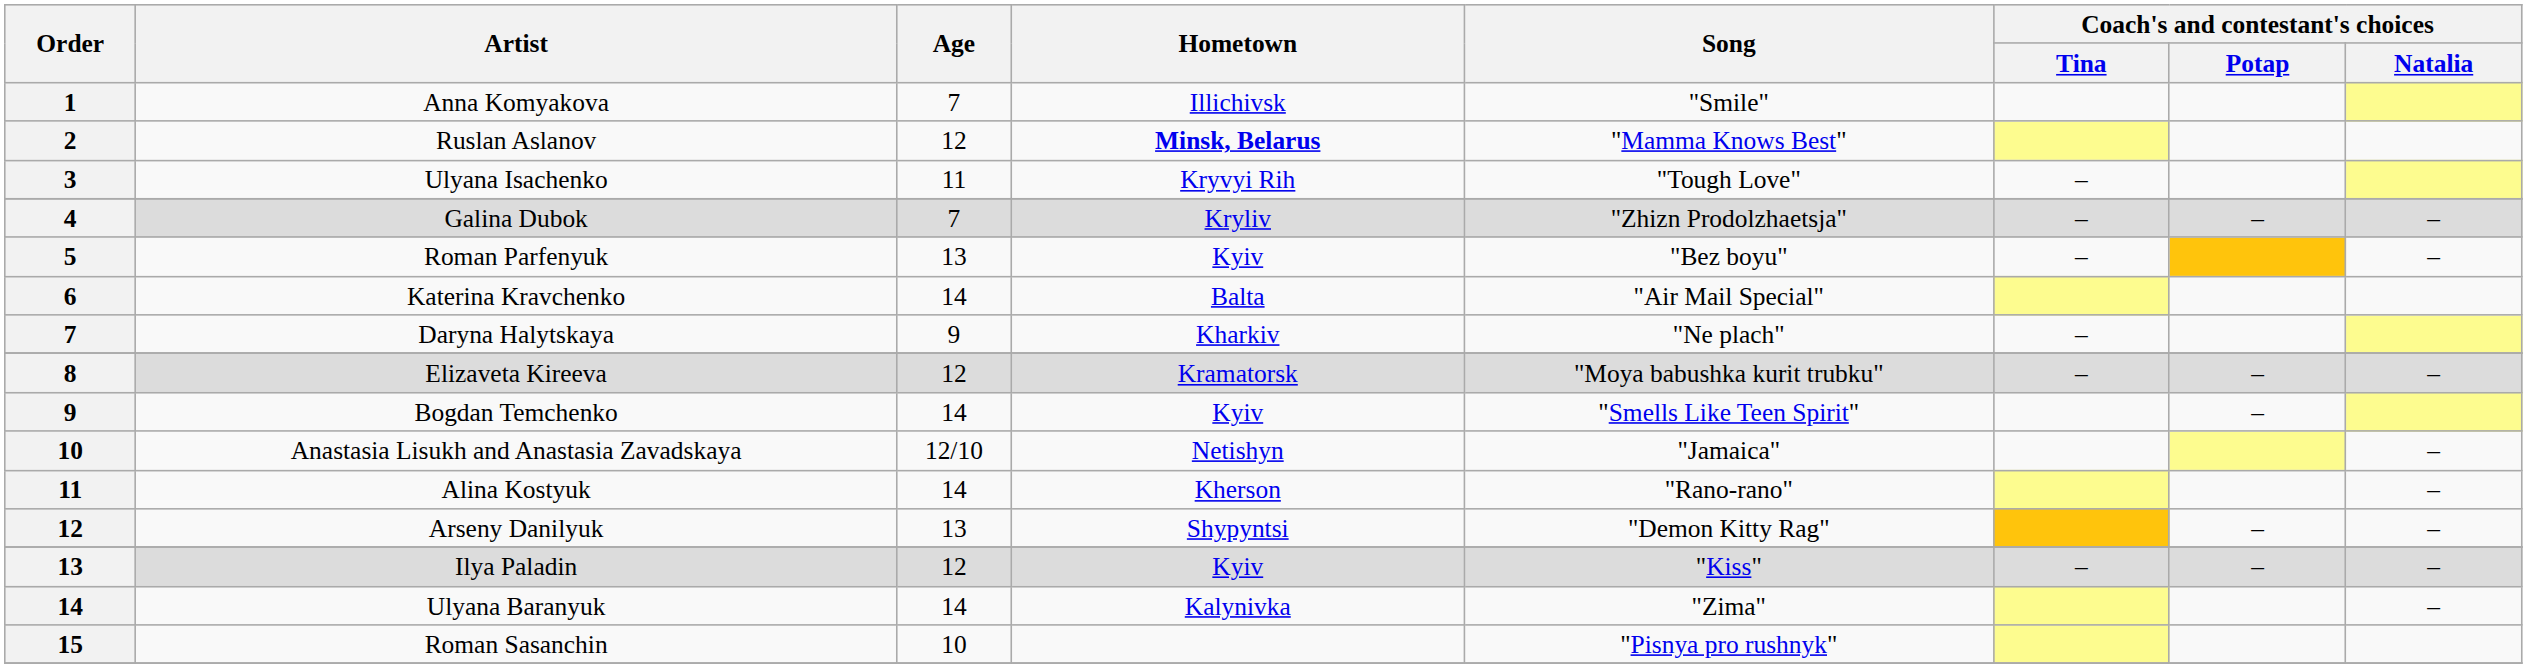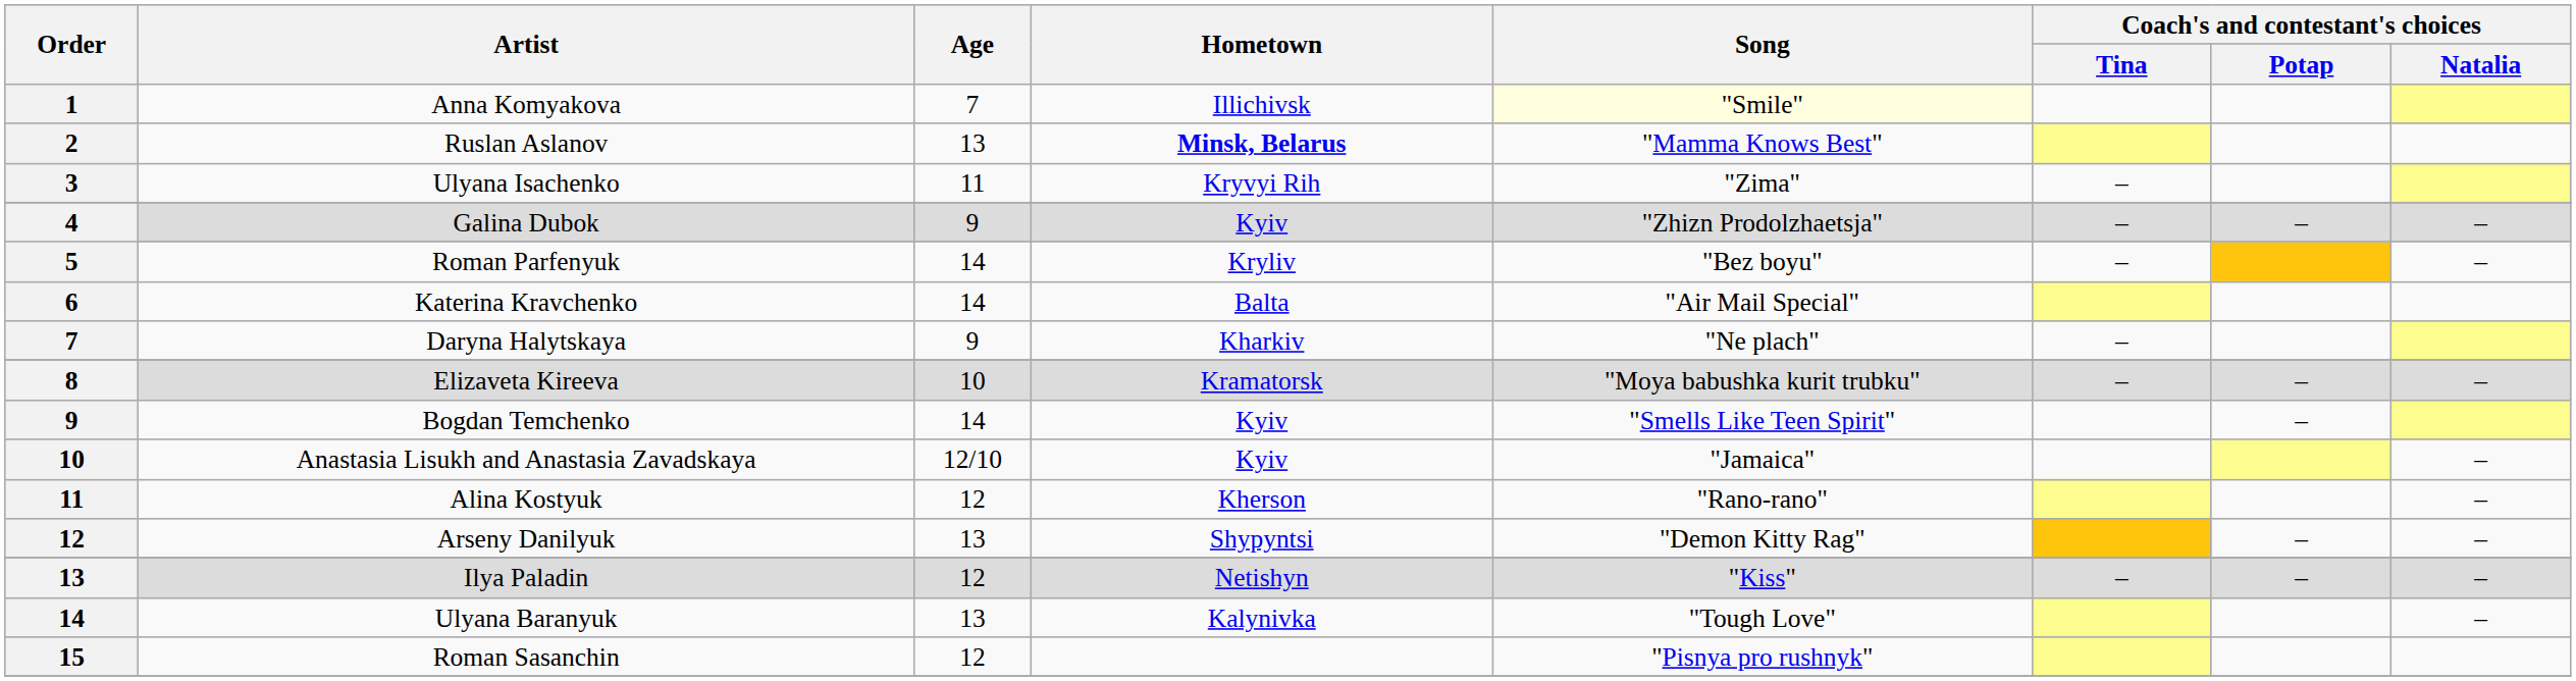 <table class="wikitable" style="text-align:center; line-height:17px; width:100%;">
 <tr>
 <th scope="col" rowspan="2" style="width=05%;">Order</th>
 <th scope="col" rowspan="2" style="width=20%;">Artist</th>
 <th scope="col" rowspan="2" style="width=05%;">Age</th>
 <th scope="col" rowspan="2" style="width:18%;">Hometown</th>
 <th scope="col" rowspan="2" style="width=22%;">Song</th>
 <th scope="col" colspan="4" style="width=28%;">Coach's and contestant's choices</th>
 </tr>
 <tr>
 <th width="07%"><a href='#'>Tina</a></th>
 <th width="07%"><a href='#'>Potap</a></th>
 <th width="07%"><a href='#'>Natalia</a></th>
 </tr>
 <tr>
 <th>1</th>
 <td>Anna Komyakova</td>
 <td>7</td>
 <td><a href='#'>Illichivsk</a></td>
-<td>"Smile"</td>
+<td style="background: lightyellow;">"Smile"</td>
 <td><strong></strong></td>
 <td><strong></strong></td>
 <td style="background:#fdfc8f;"><strong></strong></td>
 </tr>
 <tr>
 <th>2</th>
 <td>Ruslan Aslanov</td>
-<td>12</td>
+<td>13</td>
 <td><strong><a href='#'>Minsk, Belarus</a></strong></td>
 <td>"<a href='#'>Mamma Knows Best</a>"</td>
 <td style="background:#fdfc8f;"><strong></strong></td>
 <td><strong></strong></td>
 <td><strong></strong></td>
 </tr>
 <tr>
 <th>3</th>
 <td>Ulyana Isachenko</td>
 <td>11</td>
 <td><a href='#'>Kryvyi Rih</a></td>
-<td>"Tough Love"</td>
+<td>"Zima"</td>
 <td>–</td>
 <td><strong></strong></td>
 <td style="background:#fdfc8f;"><strong></strong></td>
 </tr>
 <tr>
 </tr>
 <tr style="background:#DCDCDC;">
 <th>4</th>
 <td>Galina Dubok</td>
-<td>7</td>
-<td><a href='#'>Kryliv</a></td>
+<td>9</td>
+<td><a href='#'>Kyiv</a></td>
 <td>"Zhizn Prodolzhaetsja"</td>
 <td>–</td>
 <td>–</td>
 <td>–</td>
 </tr>
 <tr>
 <th>5</th>
 <td>Roman Parfenyuk</td>
-<td>13</td>
-<td><a href='#'>Kyiv</a></td>
+<td>14</td>
+<td><a href='#'>Kryliv</a></td>
 <td>"Bez boyu"</td>
 <td>–</td>
 <td style="background:#ffc40c;"><strong></strong></td>
 <td>–</td>
 </tr>
 <tr>
 <th>6</th>
 <td>Katerina Kravchenko</td>
 <td>14</td>
 <td><a href='#'>Balta</a></td>
 <td>"Air Mail Special"</td>
 <td style="background:#fdfc8f;"><strong></strong></td>
 <td><strong></strong></td>
 <td><strong></strong></td>
 </tr>
 <tr>
 <th>7</th>
 <td>Daryna Halytskaya</td>
 <td>9</td>
 <td><a href='#'>Kharkiv</a></td>
 <td>"Ne plach"</td>
 <td>–</td>
 <td><strong></strong></td>
 <td style="background:#fdfc8f;"><strong></strong></td>
 </tr>
 <tr>
 </tr>
 <tr style="background:#DCDCDC;">
 <th>8</th>
 <td>Elizaveta Kireeva</td>
-<td>12</td>
+<td>10</td>
 <td><a href='#'>Kramatorsk</a></td>
 <td>"Moya babushka kurit trubku"</td>
 <td>–</td>
 <td>–</td>
 <td>–</td>
 </tr>
 <tr>
 <th>9</th>
 <td>Bogdan Temchenko</td>
 <td>14</td>
 <td><a href='#'>Kyiv</a></td>
 <td>"<a href='#'>Smells Like Teen Spirit</a>"</td>
 <td><strong></strong></td>
 <td>–</td>
 <td style="background:#fdfc8f;"><strong></strong></td>
 </tr>
 <tr>
 <th>10</th>
 <td>Anastasia Lisukh and Anastasia Zavadskaya</td>
 <td>12/10</td>
-<td><a href='#'>Netishyn</a></td>
+<td><a href='#'>Kyiv</a></td>
 <td>"Jamaica"</td>
 <td><strong></strong></td>
 <td style="background:#fdfc8f;"><strong></strong></td>
 <td>–</td>
 </tr>
 <tr>
 <th>11</th>
 <td>Alina Kostyuk</td>
-<td>14</td>
+<td>12</td>
 <td><a href='#'>Kherson</a></td>
 <td>"Rano-rano"</td>
 <td style="background:#fdfc8f;"><strong></strong></td>
 <td><strong></strong></td>
 <td>–</td>
 </tr>
 <tr>
 <th>12</th>
 <td>Arseny Danilyuk</td>
 <td>13</td>
 <td><a href='#'>Shypyntsi</a></td>
 <td>"Demon Kitty Rag"</td>
 <td style="background:#ffc40c;"><strong></strong></td>
 <td>–</td>
 <td>–</td>
 </tr>
 <tr>
 </tr>
 <tr style="background:#DCDCDC;">
 <th>13</th>
 <td>Ilya Paladin</td>
 <td>12</td>
-<td><a href='#'>Kyiv</a></td>
+<td><a href='#'>Netishyn</a></td>
 <td>"<a href='#'>Kiss</a>"</td>
 <td>–</td>
 <td>–</td>
 <td>–</td>
 </tr>
 <tr>
 <th>14</th>
 <td>Ulyana Baranyuk</td>
-<td>14</td>
+<td>13</td>
 <td><a href='#'>Kalynivka</a></td>
-<td>"Zima"</td>
+<td>"Tough Love"</td>
 <td style="background:#fdfc8f;"><strong></strong></td>
 <td><strong></strong></td>
 <td>–</td>
 </tr>
 <tr>
 <th>15</th>
 <td>Roman Sasanchin</td>
-<td>10</td>
+<td>12</td>
 <td></td>
 <td>"<a href='#'>Pisnya pro rushnyk</a>"</td>
 <td style="background:#fdfc8f;"><strong></strong></td>
 <td><strong></strong></td>
 <td><strong></strong></td>
 </tr>
 <tr>
 </tr>
 </table>
